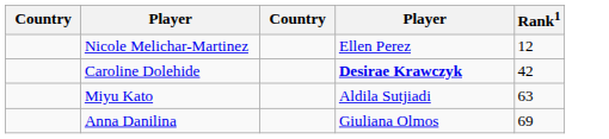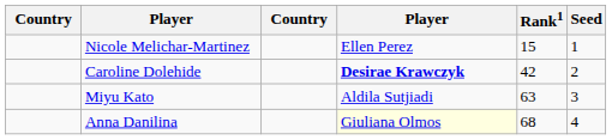 <table class="sortable wikitable">
 <tr>
 <th width="70">Country</th>
 <th width="175">Player</th>
 <th width="70">Country</th>
 <th width="175">Player</th>
 <th>Rank<sup>1</sup></th>
+<th>Seed</th>
 </tr>
 <tr>
 <td></td>
 <td><a href='#'>Nicole Melichar-Martinez</a></td>
 <td></td>
 <td><a href='#'>Ellen Perez</a></td>
-<td>12</td>
+<td>15</td>
+<td>1</td>
 </tr>
 <tr>
 <td></td>
 <td><a href='#'>Caroline Dolehide</a></td>
 <td></td>
 <td><strong><a href='#'>Desirae Krawczyk</a></strong></td>
 <td>42</td>
+<td>2</td>
 </tr>
 <tr>
 <td></td>
 <td><a href='#'>Miyu Kato</a></td>
 <td></td>
 <td><a href='#'>Aldila Sutjiadi</a></td>
 <td>63</td>
+<td>3</td>
 </tr>
 <tr>
 <td></td>
 <td><a href='#'>Anna Danilina</a></td>
 <td></td>
-<td><a href='#'>Giuliana Olmos</a></td>
-<td>69</td>
+<td style="background: lightyellow;"><a href='#'>Giuliana Olmos</a></td>
+<td>68</td>
+<td>4</td>
 </tr>
 </table>
